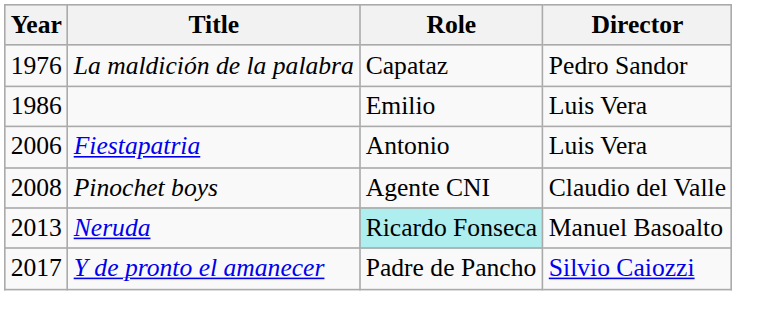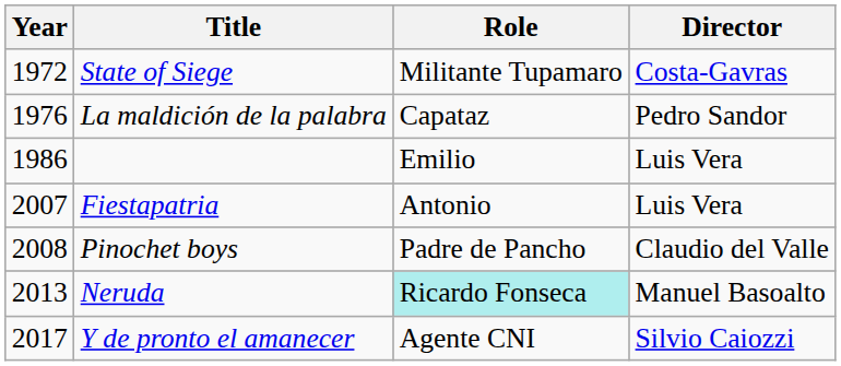 <table class="wikitable">
 <tr>
 <th>Year</th>
 <th>Title</th>
 <th>Role</th>
 <th>Director</th>
+</tr>
+<tr>
+<td>1972</td>
+<td><em><a href='#'>State of Siege</a></em></td>
+<td>Militante Tupamaro</td>
+<td><a href='#'>Costa-Gavras</a></td>
 </tr>
 <tr>
 <td>1976</td>
 <td><em>La maldición de la palabra</em></td>
 <td>Capataz</td>
 <td>Pedro Sandor</td>
 </tr>
 <tr>
 <td>1986</td>
 <td><em></em></td>
 <td>Emilio</td>
 <td>Luis Vera</td>
 </tr>
 <tr>
-<td>2006</td>
+<td>2007</td>
 <td><em><a href='#'>Fiestapatria</a></em></td>
 <td>Antonio</td>
 <td>Luis Vera</td>
 </tr>
 <tr>
 <td>2008</td>
 <td><em>Pinochet boys</em></td>
-<td>Agente CNI</td>
+<td>Padre de Pancho</td>
 <td>Claudio del Valle</td>
 </tr>
 <tr>
 <td>2013</td>
 <td><em><a href='#'>Neruda</a></em></td>
 <td style="background: paleturquoise;">Ricardo Fonseca</td>
 <td>Manuel Basoalto</td>
 </tr>
 <tr>
 <td>2017</td>
 <td><em><a href='#'>Y de pronto el amanecer</a></em></td>
-<td>Padre de Pancho</td>
+<td>Agente CNI</td>
 <td><a href='#'>Silvio Caiozzi</a></td>
 </tr>
 </table>
